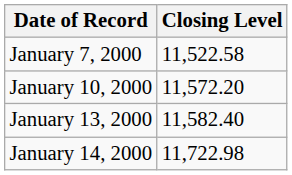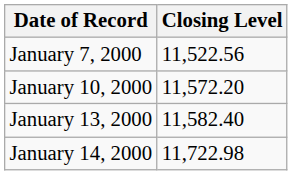 <table class="wikitable">
 <tr>
 <th>Date of Record</th>
 <th>Closing Level</th>
 </tr>
 <tr>
 <td>January 7, 2000</td>
-<td>11,522.58</td>
+<td>11,522.56</td>
 </tr>
 <tr>
 <td>January 10, 2000</td>
 <td>11,572.20</td>
 </tr>
 <tr>
 <td>January 13, 2000</td>
 <td>11,582.40</td>
 </tr>
 <tr>
 <td>January 14, 2000</td>
 <td>11,722.98</td>
 </tr>
 </table>
